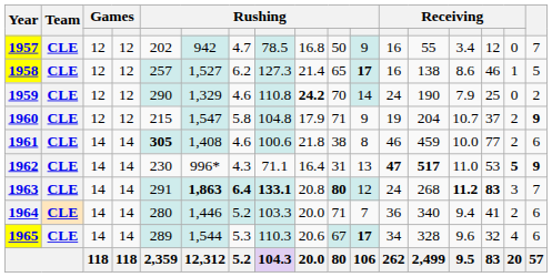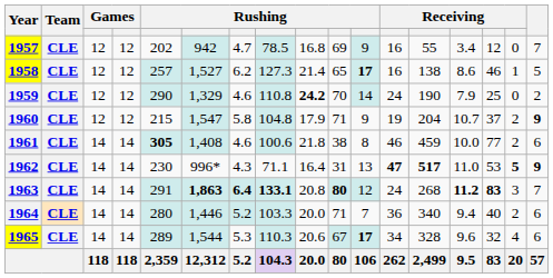 <table class="wikitable" style="text-align:center;">
 <tr>
 <th rowspan="2">Year</th>
 <th rowspan="2">Team</th>
 <th colspan="2">Games</th>
 <th colspan="7">Rushing</th>
 <th colspan="5">Receiving</th>
 <th rowspan="2"></th>
 </tr>
 <tr>
 <th></th>
 <th></th>
 <th></th>
 <th></th>
 <th></th>
 <th></th>
 <th></th>
 <th></th>
 <th></th>
 <th></th>
 <th></th>
 <th></th>
 <th></th>
 <th></th>
 </tr>
 <tr>
 <th style="background:#ff0;"><a href='#'>1957</a></th>
 <th><a href='#'>CLE</a></th>
 <td>12</td>
 <td>12</td>
 <td>202</td>
 <td style="background:#cfecec;">942</td>
 <td>4.7</td>
 <td style="background:#cfecec;">78.5</td>
 <td>16.8</td>
-<td>50</td>
+<td>69</td>
 <td style="background:#cfecec;">9</td>
 <td>16</td>
 <td>55</td>
 <td>3.4</td>
 <td>12</td>
 <td>0</td>
 <td>7</td>
 </tr>
 <tr>
 <th style="background:#ff0;"><a href='#'>1958</a></th>
 <th><a href='#'>CLE</a></th>
 <td>12</td>
 <td>12</td>
 <td style="background:#cfecec;">257</td>
 <td style="background:#cfecec;">1,527</td>
 <td>6.2</td>
 <td style="background:#cfecec;">127.3</td>
 <td>21.4</td>
 <td>65</td>
 <td style="background:#cfecec;"><strong>17</strong></td>
 <td>16</td>
 <td>138</td>
 <td>8.6</td>
 <td>46</td>
 <td>1</td>
 <td>5</td>
 </tr>
 <tr>
 <th><a href='#'>1959</a></th>
 <th><a href='#'>CLE</a></th>
 <td>12</td>
 <td>12</td>
 <td style="background:#cfecec;">290</td>
 <td style="background:#cfecec;">1,329</td>
 <td>4.6</td>
 <td style="background:#cfecec;">110.8</td>
 <td><strong>24.2</strong></td>
 <td>70</td>
 <td style="background:#cfecec;">14</td>
 <td>24</td>
 <td>190</td>
 <td>7.9</td>
 <td>25</td>
 <td>0</td>
 <td>2</td>
 </tr>
 <tr>
 <th><a href='#'>1960</a></th>
 <th><a href='#'>CLE</a></th>
 <td>12</td>
 <td>12</td>
 <td>215</td>
 <td style="background:#cfecec;">1,547</td>
 <td>5.8</td>
 <td style="background:#cfecec;">104.8</td>
 <td>17.9</td>
 <td>71</td>
 <td>9</td>
 <td>19</td>
 <td>204</td>
 <td>10.7</td>
 <td>37</td>
 <td>2</td>
 <td><strong>9</strong></td>
 </tr>
 <tr>
 <th><a href='#'>1961</a></th>
 <th><a href='#'>CLE</a></th>
 <td>14</td>
 <td>14</td>
 <td style="background:#cfecec;"><strong>305</strong></td>
 <td style="background:#cfecec;">1,408</td>
 <td>4.6</td>
 <td style="background:#cfecec;">100.6</td>
 <td>21.8</td>
 <td>38</td>
 <td>8</td>
 <td>46</td>
 <td>459</td>
 <td>10.0</td>
 <td>77</td>
 <td>2</td>
 <td>6</td>
 </tr>
 <tr>
 <th><a href='#'>1962</a></th>
 <th><a href='#'>CLE</a></th>
 <td>14</td>
 <td>14</td>
 <td>230</td>
 <td>996*</td>
 <td>4.3</td>
 <td>71.1</td>
 <td>16.4</td>
 <td>31</td>
 <td>13</td>
 <td><strong>47</strong></td>
 <td><strong>517</strong></td>
 <td>11.0</td>
 <td>53</td>
 <td><strong>5</strong></td>
 <td><strong>9</strong></td>
 </tr>
 <tr>
 <th><a href='#'>1963</a></th>
 <th><a href='#'>CLE</a></th>
 <td>14</td>
 <td>14</td>
 <td style="background:#cfecec;">291</td>
 <td style="background:#cfecec;"><strong>1,863</strong></td>
 <td style="background:#cfecec;"><strong>6.4</strong></td>
 <td style="background:#cfecec;"><strong>133.1</strong></td>
 <td>20.8</td>
 <td style="background:#cfecec;"><strong>80</strong></td>
 <td style="background:#cfecec;">12</td>
 <td>24</td>
 <td>268</td>
 <td><strong>11.2</strong></td>
 <td><strong>83</strong></td>
 <td>3</td>
 <td>7</td>
 </tr>
 <tr>
 <th><a href='#'>1964</a></th>
 <th style="background:#ffe6bd;"><a href='#'>CLE</a></th>
 <td>14</td>
 <td>14</td>
 <td style="background:#cfecec;">280</td>
 <td style="background:#cfecec;">1,446</td>
 <td style="background:#cfecec;">5.2</td>
 <td style="background:#cfecec;">103.3</td>
 <td>20.0</td>
 <td>71</td>
 <td>7</td>
 <td>36</td>
 <td>340</td>
 <td>9.4</td>
-<td>41</td>
+<td>40</td>
 <td>2</td>
 <td>6</td>
 </tr>
 <tr>
 <th style="background:#ff0;"><a href='#'>1965</a></th>
 <th><a href='#'>CLE</a></th>
 <td>14</td>
 <td>14</td>
 <td style="background:#cfecec;">289</td>
 <td style="background:#cfecec;">1,544</td>
 <td>5.3</td>
 <td style="background:#cfecec;">110.3</td>
 <td>20.6</td>
 <td style="background:#cfecec;">67</td>
 <td style="background:#cfecec;"><strong>17</strong></td>
 <td>34</td>
 <td>328</td>
 <td>9.6</td>
 <td>32</td>
 <td>4</td>
 <td>6</td>
 </tr>
 <tr>
 <th colspan="2"></th>
 <th>118</th>
 <th>118</th>
 <th>2,359</th>
 <th>12,312</th>
 <th>5.2</th>
 <th style="background:#e0cef2;">104.3</th>
 <th>20.0</th>
 <th>80</th>
 <th>106</th>
 <th>262</th>
 <th>2,499</th>
 <th>9.5</th>
 <th>83</th>
 <th>20</th>
 <th>57</th>
 </tr>
 </table>
